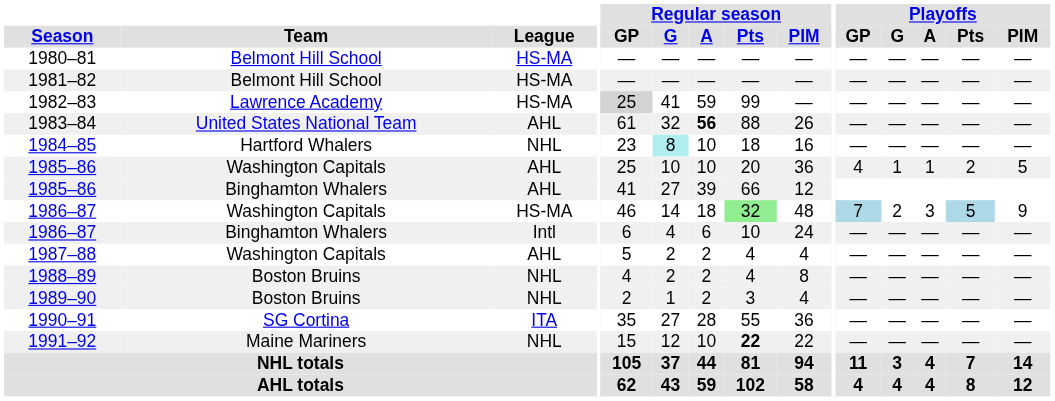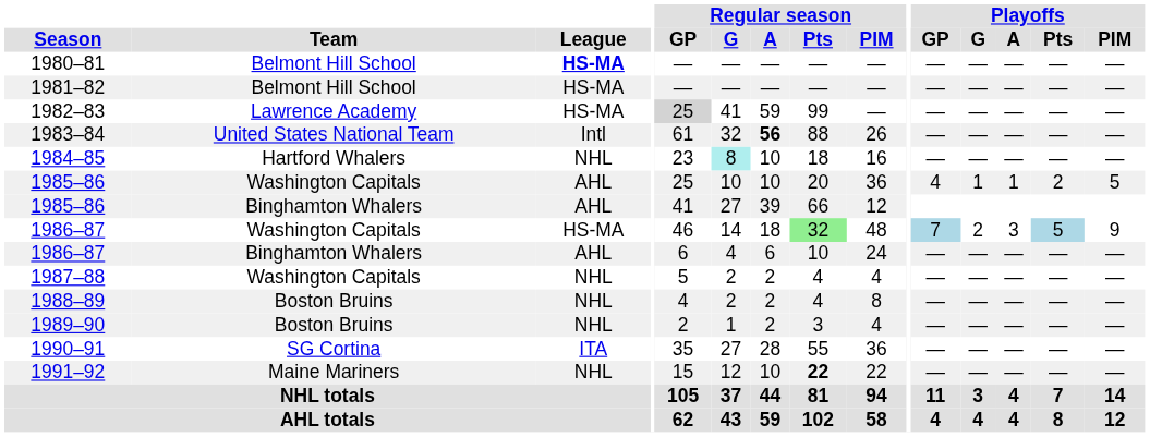 <table border="0" cellpadding="1" cellspacing="0" style="text-align:center; width:60em">
 <tr bgcolor="#e0e0e0">
 <th colspan="3" bgcolor="#ffffff"></th>
 <th rowspan="100" bgcolor="#ffffff"></th>
 <th colspan="5"><a href='#'>Regular season</a></th>
 <th rowspan="100" bgcolor="#ffffff"></th>
 <th colspan="5"><a href='#'>Playoffs</a></th>
 </tr>
 <tr bgcolor="#e0e0e0">
 <th><a href='#'>Season</a></th>
 <th>Team</th>
 <th>League</th>
 <th>GP</th>
 <th><a href='#'>G</a></th>
 <th><a href='#'>A</a></th>
 <th><a href='#'>Pts</a></th>
 <th><a href='#'>PIM</a></th>
 <th>GP</th>
 <th>G</th>
 <th>A</th>
 <th>Pts</th>
 <th>PIM</th>
 </tr>
 <tr>
 <td>1980–81</td>
 <td><a href='#'>Belmont Hill School</a></td>
-<td><a href='#'>HS-MA</a></td>
+<td><strong><a href='#'>HS-MA</a></strong></td>
 <td>—</td>
 <td>—</td>
 <td>—</td>
 <td>—</td>
 <td>—</td>
 <td>—</td>
 <td>—</td>
 <td>—</td>
 <td>—</td>
 <td>—</td>
 </tr>
 <tr bgcolor="#f0f0f0">
 <td>1981–82</td>
 <td>Belmont Hill School</td>
 <td>HS-MA</td>
 <td>—</td>
 <td>—</td>
 <td>—</td>
 <td>—</td>
 <td>—</td>
 <td>—</td>
 <td>—</td>
 <td>—</td>
 <td>—</td>
 <td>—</td>
 </tr>
 <tr>
 <td>1982–83</td>
 <td><a href='#'>Lawrence Academy</a></td>
 <td>HS-MA</td>
 <td style="background: lightgrey;">25</td>
 <td>41</td>
 <td>59</td>
 <td>99</td>
 <td>—</td>
 <td>—</td>
 <td>—</td>
 <td>—</td>
 <td>—</td>
 <td>—</td>
 </tr>
 <tr bgcolor="#f0f0f0">
 <td>1983–84</td>
 <td><a href='#'>United States National Team</a></td>
-<td>AHL</td>
+<td>Intl</td>
 <td>61</td>
 <td>32</td>
 <td><strong>56</strong></td>
 <td>88</td>
 <td>26</td>
 <td>—</td>
 <td>—</td>
 <td>—</td>
 <td>—</td>
 <td>—</td>
 </tr>
 <tr>
 <td><a href='#'>1984–85</a></td>
 <td>Hartford Whalers</td>
 <td>NHL</td>
 <td>23</td>
 <td style="background: paleturquoise;">8</td>
 <td>10</td>
 <td>18</td>
 <td>16</td>
 <td>—</td>
 <td>—</td>
 <td>—</td>
 <td>—</td>
 <td>—</td>
 </tr>
 <tr bgcolor="#f0f0f0">
 <td><a href='#'>1985–86</a></td>
 <td>Washington Capitals</td>
 <td>AHL</td>
 <td>25</td>
 <td>10</td>
 <td>10</td>
 <td>20</td>
 <td>36</td>
 <td>4</td>
 <td>1</td>
 <td>1</td>
 <td>2</td>
 <td>5</td>
 </tr>
 <tr bgcolor="#f0f0f0">
 <td><a href='#'>1985–86</a></td>
 <td>Binghamton Whalers</td>
 <td>AHL</td>
 <td>41</td>
 <td>27</td>
 <td>39</td>
 <td>66</td>
 <td>12</td>
 </tr>
 <tr>
 <td><a href='#'>1986–87</a></td>
 <td>Washington Capitals</td>
 <td>HS-MA</td>
 <td>46</td>
 <td>14</td>
 <td>18</td>
 <td style="background: lightgreen;">32</td>
 <td>48</td>
 <td style="background: lightblue;">7</td>
 <td>2</td>
 <td>3</td>
 <td style="background: lightblue;">5</td>
 <td>9</td>
 </tr>
 <tr bgcolor="#f0f0f0">
 <td><a href='#'>1986–87</a></td>
 <td>Binghamton Whalers</td>
-<td>Intl</td>
+<td>AHL</td>
 <td>6</td>
 <td>4</td>
 <td>6</td>
 <td>10</td>
 <td>24</td>
 <td>—</td>
 <td>—</td>
 <td>—</td>
 <td>—</td>
 <td>—</td>
 </tr>
 <tr>
 <td><a href='#'>1987–88</a></td>
 <td>Washington Capitals</td>
-<td>AHL</td>
+<td>NHL</td>
 <td>5</td>
 <td>2</td>
 <td>2</td>
 <td>4</td>
 <td>4</td>
 <td>—</td>
 <td>—</td>
 <td>—</td>
 <td>—</td>
 <td>—</td>
 </tr>
 <tr bgcolor="#f0f0f0">
 <td><a href='#'>1988–89</a></td>
 <td>Boston Bruins</td>
 <td>NHL</td>
 <td>4</td>
 <td>2</td>
 <td>2</td>
 <td>4</td>
 <td>8</td>
 <td>—</td>
 <td>—</td>
 <td>—</td>
 <td>—</td>
 <td>—</td>
 </tr>
 <tr bgcolor="#f0f0f0">
 <td><a href='#'>1989–90</a></td>
 <td>Boston Bruins</td>
 <td>NHL</td>
 <td>2</td>
 <td>1</td>
 <td>2</td>
 <td>3</td>
 <td>4</td>
 <td>—</td>
 <td>—</td>
 <td>—</td>
 <td>—</td>
 <td>—</td>
 </tr>
 <tr>
 <td><a href='#'>1990–91</a></td>
 <td><a href='#'>SG Cortina</a></td>
 <td><a href='#'>ITA</a></td>
 <td>35</td>
 <td>27</td>
 <td>28</td>
 <td>55</td>
 <td>36</td>
 <td>—</td>
 <td>—</td>
 <td>—</td>
 <td>—</td>
 <td>—</td>
 </tr>
 <tr bgcolor="#f0f0f0">
 <td><a href='#'>1991–92</a></td>
 <td>Maine Mariners</td>
 <td>NHL</td>
 <td>15</td>
 <td>12</td>
 <td>10</td>
 <td><strong>22</strong></td>
 <td>22</td>
 <td>—</td>
 <td>—</td>
 <td>—</td>
 <td>—</td>
 <td>—</td>
 </tr>
 <tr bgcolor="#e0e0e0">
 <th colspan="3">NHL totals</th>
 <th>105</th>
 <th>37</th>
 <th>44</th>
 <th>81</th>
 <th>94</th>
 <th>11</th>
 <th>3</th>
 <th>4</th>
 <th>7</th>
 <th>14</th>
 </tr>
 <tr bgcolor="#e0e0e0">
 <th colspan="3">AHL totals</th>
 <th>62</th>
 <th>43</th>
 <th>59</th>
 <th>102</th>
 <th>58</th>
 <th>4</th>
 <th>4</th>
 <th>4</th>
 <th>8</th>
 <th>12</th>
 </tr>
 </table>
